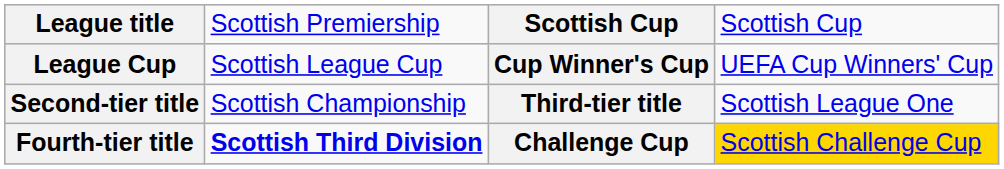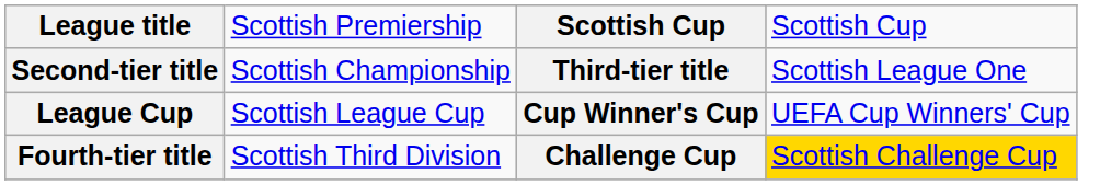 <table class="wikitable sortable">
 <tr>
 <th scope="row">League title</th>
 <td><a href='#'>Scottish Premiership</a></td>
 <th scope="row" align="center">Scottish Cup</th>
 <td><a href='#'>Scottish Cup</a></td>
 </tr>
 <tr>
+<th scope="row ">Second-tier title</th>
+<td><a href='#'>Scottish Championship</a></td>
+<th scope="row" align="center">Third-tier title</th>
+<td><a href='#'>Scottish League One</a></td>
+</tr>
+<tr>
 <th scope="row">League Cup</th>
 <td><a href='#'>Scottish League Cup</a></td>
 <th scope="row" align="center">Cup Winner's Cup</th>
 <td><a href='#'>UEFA Cup Winners' Cup</a></td>
 </tr>
 <tr>
-<th scope="row ">Second-tier title</th>
-<td><a href='#'>Scottish Championship</a></td>
-<th scope="row" align="center">Third-tier title</th>
-<td><a href='#'>Scottish League One</a></td>
-</tr>
-<tr>
 <th scope="row ">Fourth-tier title</th>
-<td><strong><a href='#'>Scottish Third Division</a></strong></td>
+<td><a href='#'>Scottish Third Division</a></td>
 <th scope="row" align="center">Challenge Cup</th>
 <td style="background: gold;"><a href='#'>Scottish Challenge Cup</a></td>
 </tr>
 </table>
